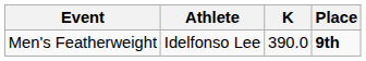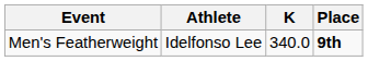 <table class="wikitable">
 <tr>
 <th>Event</th>
 <th>Athlete</th>
 <th>K</th>
 <th>Place</th>
 </tr>
 <tr>
 <td>Men's Featherweight</td>
 <td>Idelfonso Lee</td>
-<td>390.0</td>
+<td>340.0</td>
 <td><strong>9th</strong></td>
 </tr>
 </table>
